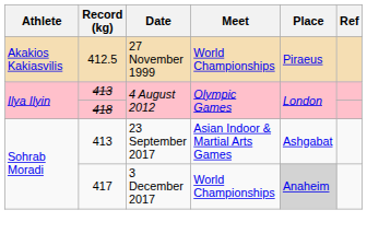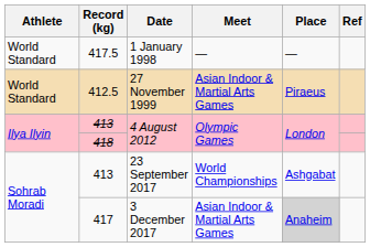 <table class="wikitable" style="font-size:90%; width: 70%;">
 <tr>
 <th width=20%>Athlete</th>
 <th width=8%>Record (kg)</th>
 <th width=12%>Date</th>
 <th width=18%>Meet</th>
 <th width=11%>Place</th>
 <th width=3%>Ref</th>
 </tr>
+<tr>
+<td>World Standard</td>
+<td align="center">417.5</td>
+<td>1 January 1998</td>
+<td>—</td>
+<td>—</td>
+<td></td>
+</tr>
 <tr bgcolor=Wheat>
-<td> <a href='#'>Akakios Kakiasvilis</a> </td>
+<td>World Standard</td>
 <td align="center">412.5</td>
 <td>27 November 1999</td>
-<td><a href='#'>World Championships</a></td>
+<td><a href='#'>Asian Indoor & Martial Arts Games</a></td>
 <td><a href='#'>Piraeus</a></td>
 <td></td>
 </tr>
 <tr bgcolor=pink>
 <td rowspan=2><em> <a href='#'>Ilya Ilyin</a></em> </td>
 <td align="center"><em><s>413</s></em></td>
 <td rowspan=2><em>4 August 2012</em></td>
 <td rowspan=2><em><a href='#'>Olympic Games</a></em></td>
 <td rowspan=2><em><a href='#'>London</a></em></td>
 <td></td>
 </tr>
 <tr bgcolor=pink>
 <td align="center"><em><s>418</s></em></td>
 <td></td>
 </tr>
 <tr>
 <td rowspan=2> <a href='#'>Sohrab Moradi</a></td>
 <td align="center">413</td>
 <td>23 September 2017</td>
-<td><a href='#'>Asian Indoor & Martial Arts Games</a></td>
+<td><a href='#'>World Championships</a></td>
 <td><a href='#'>Ashgabat</a></td>
 <td></td>
 </tr>
 <tr>
 <td align="center">417</td>
 <td>3 December 2017</td>
-<td><a href='#'>World Championships</a></td>
+<td><a href='#'>Asian Indoor & Martial Arts Games</a></td>
 <td style="background: lightgrey;"><a href='#'>Anaheim</a></td>
 <td></td>
 </tr>
 </table>
